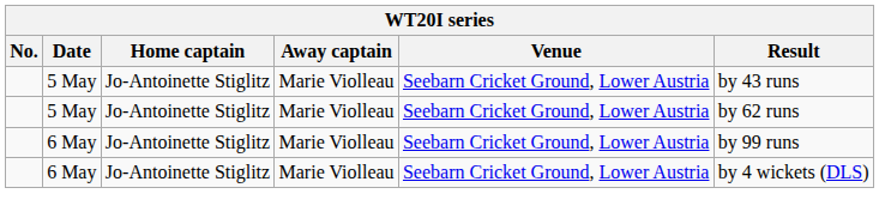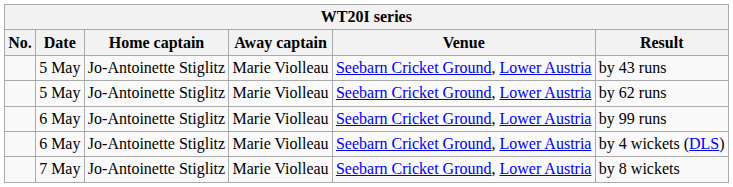 <table class="wikitable">
 <tr>
 <th colspan="6">WT20I series</th>
 </tr>
 <tr>
 <th>No.</th>
 <th>Date</th>
 <th>Home captain</th>
 <th>Away captain</th>
 <th>Venue</th>
 <th>Result</th>
 </tr>
 <tr>
 <td></td>
 <td>5 May</td>
 <td>Jo-Antoinette Stiglitz</td>
 <td>Marie Violleau</td>
 <td><a href='#'>Seebarn Cricket Ground</a>, <a href='#'>Lower Austria</a></td>
 <td> by 43 runs</td>
 </tr>
 <tr>
 <td></td>
 <td>5 May</td>
 <td>Jo-Antoinette Stiglitz</td>
 <td>Marie Violleau</td>
 <td><a href='#'>Seebarn Cricket Ground</a>, <a href='#'>Lower Austria</a></td>
 <td> by 62 runs</td>
 </tr>
 <tr>
 <td></td>
 <td>6 May</td>
 <td>Jo-Antoinette Stiglitz</td>
 <td>Marie Violleau</td>
 <td><a href='#'>Seebarn Cricket Ground</a>, <a href='#'>Lower Austria</a></td>
 <td> by 99 runs</td>
 </tr>
 <tr>
 <td></td>
 <td>6 May</td>
 <td>Jo-Antoinette Stiglitz</td>
 <td>Marie Violleau</td>
 <td><a href='#'>Seebarn Cricket Ground</a>, <a href='#'>Lower Austria</a></td>
 <td> by 4 wickets (<a href='#'>DLS</a>)</td>
 </tr>
+<tr>
+<td></td>
+<td>7 May</td>
+<td>Jo-Antoinette Stiglitz</td>
+<td>Marie Violleau</td>
+<td><a href='#'>Seebarn Cricket Ground</a>, <a href='#'>Lower Austria</a></td>
+<td> by 8 wickets</td>
+</tr>
 </table>
